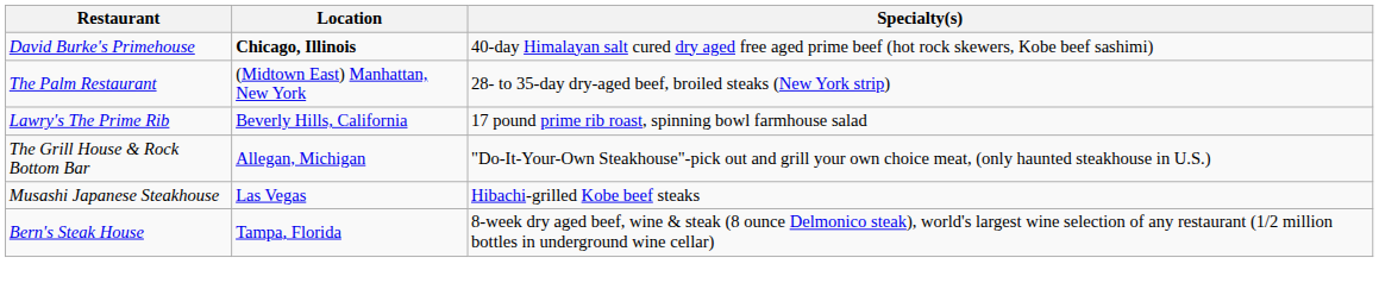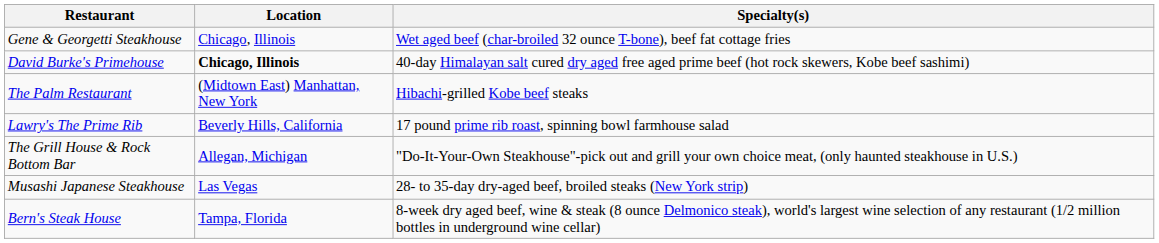 <table class="wikitable" style="width:100%;">
 <tr>
 <th>Restaurant</th>
 <th>Location</th>
 <th>Specialty(s)</th>
+</tr>
+<tr>
+<td><em>Gene & Georgetti Steakhouse</em></td>
+<td><a href='#'>Chicago</a>, <a href='#'>Illinois</a></td>
+<td><a href='#'>Wet aged beef</a> (<a href='#'>char-broiled</a> 32 ounce <a href='#'>T-bone</a>), beef fat cottage fries</td>
 </tr>
 <tr>
 <td><em><a href='#'>David Burke's Primehouse</a></em></td>
 <td><strong>Chicago, Illinois</strong></td>
 <td>40-day <a href='#'>Himalayan salt</a> cured <a href='#'>dry aged</a> free aged prime beef (hot rock skewers, Kobe beef sashimi)</td>
 </tr>
 <tr>
 <td><em><a href='#'>The Palm Restaurant</a></em></td>
 <td>(<a href='#'>Midtown East</a>) <a href='#'>Manhattan, New York</a></td>
-<td>28- to 35-day dry-aged beef, broiled steaks (<a href='#'>New York strip</a>)</td>
+<td><a href='#'>Hibachi</a>-grilled <a href='#'>Kobe beef</a> steaks</td>
 </tr>
 <tr>
 <td><em><a href='#'>Lawry's The Prime Rib</a></em></td>
 <td><a href='#'>Beverly Hills, California</a></td>
 <td>17 pound <a href='#'>prime rib roast</a>, spinning bowl farmhouse salad</td>
 </tr>
 <tr>
 <td><em>The Grill House & Rock Bottom Bar</em></td>
 <td><a href='#'>Allegan, Michigan</a></td>
 <td>"Do-It-Your-Own Steakhouse"-pick out and grill your own choice meat, (only haunted steakhouse in U.S.)</td>
 </tr>
 <tr>
 <td><em>Musashi Japanese Steakhouse</em></td>
 <td><a href='#'>Las Vegas</a></td>
-<td><a href='#'>Hibachi</a>-grilled <a href='#'>Kobe beef</a> steaks</td>
+<td>28- to 35-day dry-aged beef, broiled steaks (<a href='#'>New York strip</a>)</td>
 </tr>
 <tr>
 <td><em><a href='#'>Bern's Steak House</a></em></td>
 <td><a href='#'>Tampa, Florida</a></td>
 <td>8-week dry aged beef, wine & steak (8 ounce <a href='#'>Delmonico steak</a>), world's largest wine selection of any restaurant (1/2 million bottles in underground wine cellar)</td>
 </tr>
 </table>
